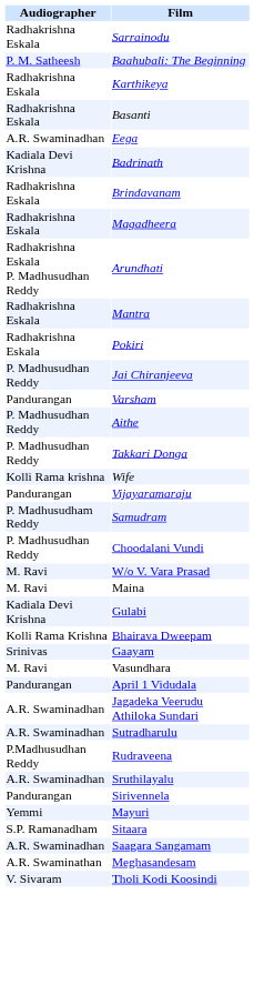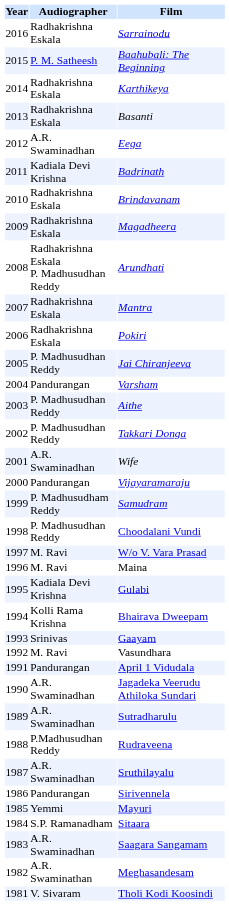 <table cellspacing="1" cellpadding="1" border="0" width="50%">
 <tr bgcolor="#d1e4fd">
+<th>Year</th>
 <th>Audiographer</th>
 <th>Film</th>
 </tr>
 <tr>
+<td>2016</td>
 <td>Radhakrishna Eskala</td>
 <td><em><a href='#'>Sarrainodu</a></em></td>
 </tr>
 <tr bgcolor=#edf3fe>
+<td>2015</td>
 <td><a href='#'>P. M. Satheesh</a></td>
 <td><em><a href='#'>Baahubali: The Beginning</a></em></td>
 </tr>
 <tr>
+<td>2014</td>
 <td>Radhakrishna Eskala</td>
 <td><em><a href='#'>Karthikeya</a></em></td>
 </tr>
 <tr bgcolor=#edf3fe>
+<td>2013</td>
 <td>Radhakrishna Eskala</td>
 <td><em>Basanti</em></td>
 </tr>
 <tr>
+<td>2012</td>
 <td>A.R. Swaminadhan</td>
 <td><em><a href='#'>Eega</a></em></td>
 </tr>
 <tr bgcolor=#edf3fe>
+<td>2011</td>
 <td>Kadiala Devi Krishna</td>
 <td><em><a href='#'>Badrinath</a></em></td>
 </tr>
 <tr>
+<td>2010</td>
 <td>Radhakrishna Eskala</td>
 <td><em><a href='#'>Brindavanam</a></em></td>
 </tr>
 <tr bgcolor=#edf3fe>
+<td>2009</td>
 <td>Radhakrishna Eskala</td>
 <td><em><a href='#'>Magadheera</a></em></td>
 </tr>
 <tr>
+<td>2008</td>
 <td>Radhakrishna Eskala <br> P. Madhusudhan Reddy</td>
 <td><em><a href='#'>Arundhati</a></em></td>
 </tr>
 <tr bgcolor=#edf3fe>
+<td>2007</td>
 <td>Radhakrishna Eskala</td>
 <td><em><a href='#'>Mantra</a></em></td>
 </tr>
 <tr>
+<td>2006</td>
 <td>Radhakrishna Eskala</td>
 <td><em><a href='#'>Pokiri</a></em></td>
 </tr>
 <tr bgcolor=#edf3fe>
+<td>2005</td>
 <td>P. Madhusudhan Reddy</td>
 <td><em><a href='#'>Jai Chiranjeeva</a></em></td>
 </tr>
 <tr>
+<td>2004</td>
 <td>Pandurangan</td>
 <td><em><a href='#'>Varsham</a></em></td>
 </tr>
 <tr bgcolor=#edf3fe>
+<td>2003</td>
 <td>P. Madhusudhan Reddy</td>
 <td><em><a href='#'>Aithe</a></em></td>
 </tr>
 <tr>
+<td>2002</td>
 <td>P. Madhusudhan Reddy</td>
 <td><em><a href='#'>Takkari Donga</a></em></td>
 </tr>
 <tr bgcolor=#edf3fe>
-<td>Kolli Rama krishna</td>
+<td>2001</td>
+<td>A.R. Swaminadhan</td>
 <td><em>Wife</em></td>
 </tr>
 <tr>
+<td>2000</td>
 <td>Pandurangan</td>
 <td><em><a href='#'>Vijayaramaraju</a></em></td>
 </tr>
 <tr bgcolor=#edf3fe>
+<td>1999</td>
 <td>P. Madhusudham Reddy</td>
 <td><em><a href='#'>Samudram</a></em></td>
 </tr>
 <tr>
+<td>1998</td>
 <td>P. Madhusudhan Reddy</td>
 <td><a href='#'>Choodalani Vundi</a></td>
 </tr>
 <tr bgcolor=#edf3fe>
+<td>1997</td>
 <td>M. Ravi</td>
 <td><a href='#'>W/o V. Vara Prasad</a></td>
 </tr>
 <tr>
+<td>1996</td>
 <td>M. Ravi</td>
 <td>Maina</td>
 </tr>
 <tr bgcolor=#edf3fe>
+<td>1995</td>
 <td>Kadiala Devi Krishna</td>
 <td><a href='#'>Gulabi</a></td>
 </tr>
 <tr>
+<td>1994</td>
 <td>Kolli Rama Krishna</td>
 <td><a href='#'>Bhairava Dweepam</a></td>
 </tr>
 <tr bgcolor=#edf3fe>
+<td>1993</td>
 <td>Srinivas</td>
 <td><a href='#'>Gaayam</a></td>
 </tr>
 <tr>
+<td>1992</td>
 <td>M. Ravi</td>
 <td>Vasundhara</td>
 </tr>
 <tr bgcolor=#edf3fe>
+<td>1991</td>
 <td>Pandurangan</td>
 <td><a href='#'>April 1 Vidudala</a></td>
 </tr>
 <tr>
+<td>1990</td>
 <td>A.R. Swaminadhan</td>
 <td><a href='#'>Jagadeka Veerudu Athiloka Sundari</a></td>
 </tr>
 <tr bgcolor=#edf3fe>
+<td>1989</td>
 <td>A.R. Swaminadhan</td>
 <td><a href='#'>Sutradharulu</a></td>
 </tr>
 <tr>
+<td>1988</td>
 <td>P.Madhusudhan Reddy</td>
 <td><a href='#'>Rudraveena</a></td>
 </tr>
 <tr bgcolor=#edf3fe>
+<td>1987</td>
 <td>A.R. Swaminadhan</td>
 <td><a href='#'>Sruthilayalu</a></td>
 </tr>
 <tr>
+<td>1986</td>
 <td>Pandurangan</td>
 <td><a href='#'>Sirivennela</a></td>
 </tr>
 <tr bgcolor=#edf3fe>
+<td>1985</td>
 <td>Yemmi</td>
 <td><a href='#'>Mayuri</a></td>
 </tr>
 <tr>
+<td>1984</td>
 <td>S.P. Ramanadham</td>
 <td><a href='#'>Sitaara</a></td>
 </tr>
 <tr bgcolor=#edf3fe>
+<td>1983</td>
 <td>A.R. Swaminadhan</td>
 <td><a href='#'>Saagara Sangamam</a></td>
 </tr>
 <tr>
+<td>1982</td>
 <td>A.R. Swaminathan</td>
 <td><a href='#'>Meghasandesam</a></td>
 </tr>
 <tr bgcolor=#edf3fe>
+<td>1981</td>
 <td>V. Sivaram</td>
 <td><a href='#'>Tholi Kodi Koosindi</a></td>
 </tr>
 </table>
